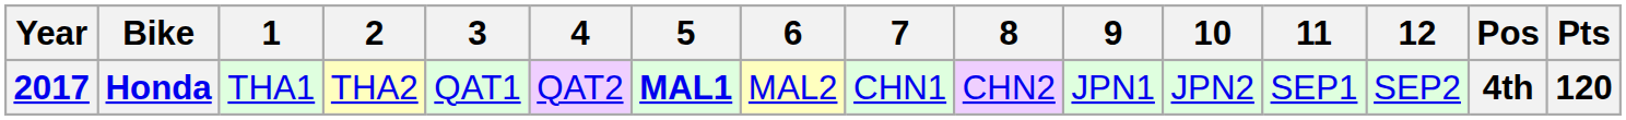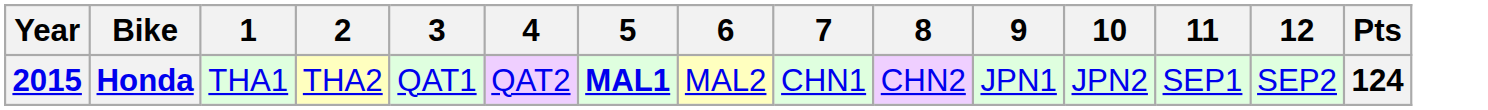 <table class="wikitable" style="text-align:center; font-size:90%">
 <tr>
 <th>Year</th>
 <th>Bike</th>
 <th>1</th>
 <th>2</th>
 <th>3</th>
 <th>4</th>
 <th>5</th>
 <th>6</th>
 <th>7</th>
 <th>8</th>
 <th>9</th>
 <th>10</th>
 <th>11</th>
 <th>12</th>
-<th>Pos</th>
 <th>Pts</th>
 </tr>
 <tr>
-<th><a href='#'>2017</a></th>
+<th><a href='#'>2015</a></th>
 <th><a href='#'>Honda</a></th>
 <td style="background:#dfffdf;"><a href='#'>THA1</a><br></td>
 <td style="background:#ffffbf;"><a href='#'>THA2</a><br></td>
 <td style="background:#dfffdf;"><a href='#'>QAT1</a><br></td>
 <td style="background:#efcfff;"><a href='#'>QAT2</a><br></td>
 <td style="background:#dfffdf;"><strong><a href='#'>MAL1</a><br></strong></td>
 <td style="background:#ffffbf;"><a href='#'>MAL2</a><br></td>
 <td style="background:#dfffdf;"><a href='#'>CHN1</a><br></td>
 <td style="background:#efcfff;"><a href='#'>CHN2</a><br></td>
 <td style="background:#dfffdf;"><a href='#'>JPN1</a><br></td>
 <td style="background:#dfffdf;"><a href='#'>JPN2</a><br></td>
 <td style="background:#dfffdf;"><a href='#'>SEP1</a><br></td>
 <td style="background:#dfffdf;"><a href='#'>SEP2</a><br></td>
-<th style="background:#;">4th</th>
-<th style="background:#;">120</th>
+<th style="background:#;">124</th>
 </tr>
 </table>
